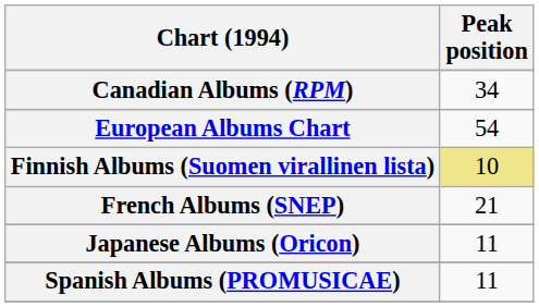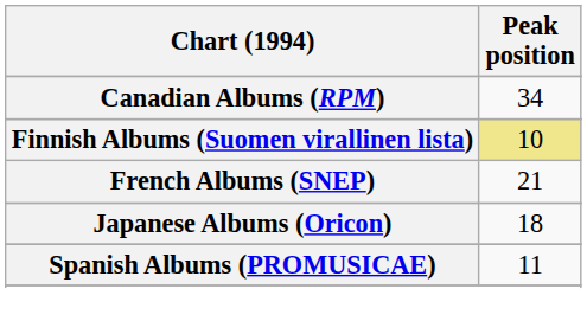 <table class="wikitable sortable plainrowheaders">
 <tr>
 <th scope="col">Chart (1994)</th>
 <th scope="col">Peak<br>position</th>
 </tr>
 <tr>
 </tr>
 <tr>
 <th scope="row">Canadian Albums (<em><a href='#'>RPM</a></em>)</th>
 <td align="center">34</td>
 </tr>
 <tr>
 </tr>
 <tr>
-<th scope="row"><a href='#'>European Albums Chart</a></th>
-<td align="center">54</td>
-</tr>
-<tr>
 <th scope="row">Finnish Albums (<a href='#'>Suomen virallinen lista</a>)</th>
 <td align="center" style="background: khaki;">10</td>
 </tr>
 <tr>
 <th scope="row">French Albums (<a href='#'>SNEP</a>)</th>
 <td align="center">21</td>
 </tr>
 <tr>
 </tr>
 <tr>
 <th scope="row">Japanese Albums (<a href='#'>Oricon</a>)</th>
-<td align="center">11</td>
+<td align="center">18</td>
 </tr>
 <tr>
 </tr>
 <tr>
 <th scope="row">Spanish Albums (<a href='#'>PROMUSICAE</a>)</th>
 <td align="center">11</td>
 </tr>
 <tr>
 </tr>
 <tr>
 </tr>
 <tr>
 </tr>
 <tr>
 </tr>
 <tr>
 </tr>
 </table>
